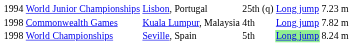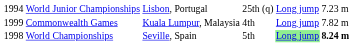 <table>
 <tr>
 <td>1994</td>
 <td><a href='#'>World Junior Championships</a></td>
 <td><a href='#'>Lisbon</a>, Portugal</td>
 <td>25th (q)</td>
 <td><a href='#'>Long jump</a></td>
 <td>7.23 m</td>
 </tr>
 <tr>
-<td>1998</td>
+<td>1999</td>
 <td><a href='#'>Commonwealth Games</a></td>
 <td><a href='#'>Kuala Lumpur</a>, Malaysia</td>
 <td>4th</td>
 <td><a href='#'>Long jump</a></td>
 <td>7.82 m</td>
 </tr>
 <tr>
 <td>1998</td>
 <td><a href='#'>World Championships</a></td>
 <td><a href='#'>Seville</a>, Spain</td>
 <td>5th</td>
 <td style="background: lightgreen;"><a href='#'>Long jump</a></td>
-<td>8.24 m</td>
+<td><strong>8.24 m</strong></td>
 </tr>
 </table>
